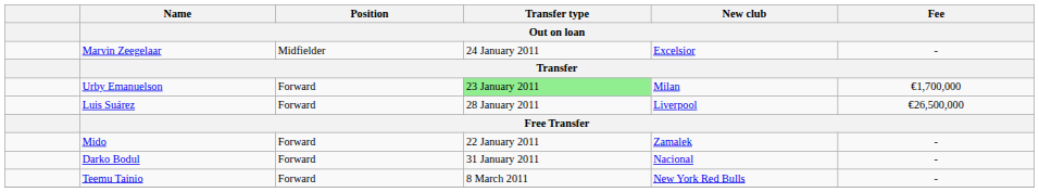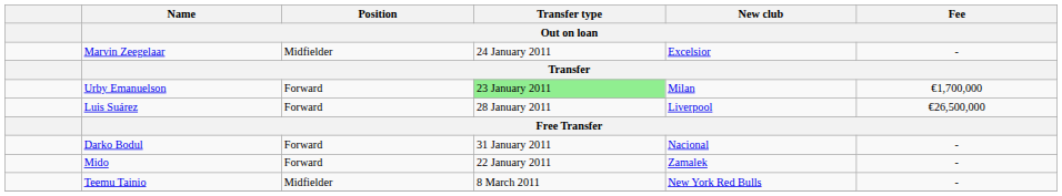 <table class="wikitable" style="width:100%; font-size:85%;">
 <tr>
 <th width="2%"></th>
 <th width="5%">Name</th>
 <th width="5%">Position</th>
 <th width="5%">Transfer type</th>
 <th width="5%">New club</th>
 <th width="5%">Fee</th>
 </tr>
 <tr>
 <th></th>
 <th colspan="5" align="center">Out on loan</th>
 </tr>
 <tr>
 <td align=center></td>
 <td align=left> <a href='#'>Marvin Zeegelaar</a></td>
 <td align=left>Midfielder</td>
 <td align=left>24 January 2011</td>
 <td align=left> <a href='#'>Excelsior</a></td>
 <td align=center>-</td>
 </tr>
 <tr>
 <th></th>
 <th colspan="5" align="center">Transfer</th>
 </tr>
 <tr>
 <td align=center></td>
 <td align=left> <a href='#'>Urby Emanuelson</a></td>
 <td align=left>Forward</td>
 <td align=left style="background: lightgreen;">23 January 2011</td>
 <td align=left> <a href='#'>Milan</a></td>
 <td align=center>€1,700,000</td>
 </tr>
 <tr>
 <td align=center></td>
 <td align=left> <a href='#'>Luis Suárez</a></td>
 <td align=left>Forward</td>
 <td align=left>28 January 2011</td>
 <td align=left> <a href='#'>Liverpool</a></td>
 <td align=center>€26,500,000</td>
 </tr>
 <tr>
 <th></th>
 <th colspan="5" align="center">Free Transfer</th>
 </tr>
 <tr>
 <td align=center></td>
+<td align=left> <a href='#'>Darko Bodul</a></td>
+<td align=left>Forward</td>
+<td align=left>31 January 2011</td>
+<td align=left> <a href='#'>Nacional</a></td>
+<td align=center>-</td>
+</tr>
+<tr>
+<td align=center></td>
 <td align=left> <a href='#'>Mido</a></td>
 <td align=left>Forward</td>
 <td align=left>22 January 2011</td>
 <td align=left> <a href='#'>Zamalek</a></td>
 <td align=center>-</td>
 </tr>
 <tr>
 <td align=center></td>
-<td align=left> <a href='#'>Darko Bodul</a></td>
-<td align=left>Forward</td>
-<td align=left>31 January 2011</td>
-<td align=left> <a href='#'>Nacional</a></td>
-<td align=center>-</td>
-</tr>
-<tr>
-<td align=center></td>
 <td align=left> <a href='#'>Teemu Tainio</a></td>
-<td align=left>Forward</td>
+<td align=left>Midfielder</td>
 <td align=left>8 March 2011</td>
 <td align=left> <a href='#'>New York Red Bulls</a></td>
 <td align=center>-</td>
 </tr>
 <tr>
 </tr>
 </table>
